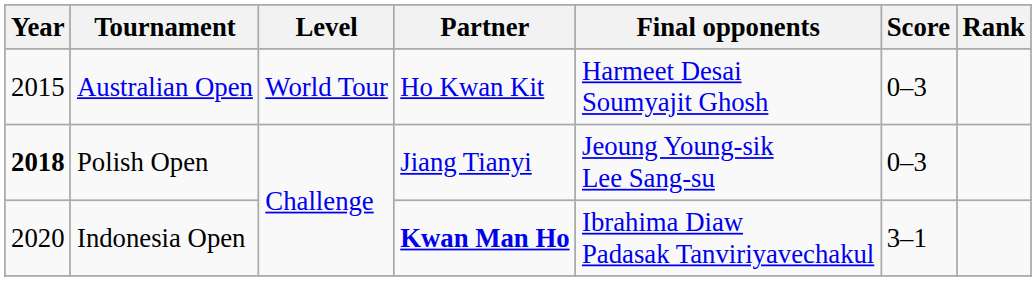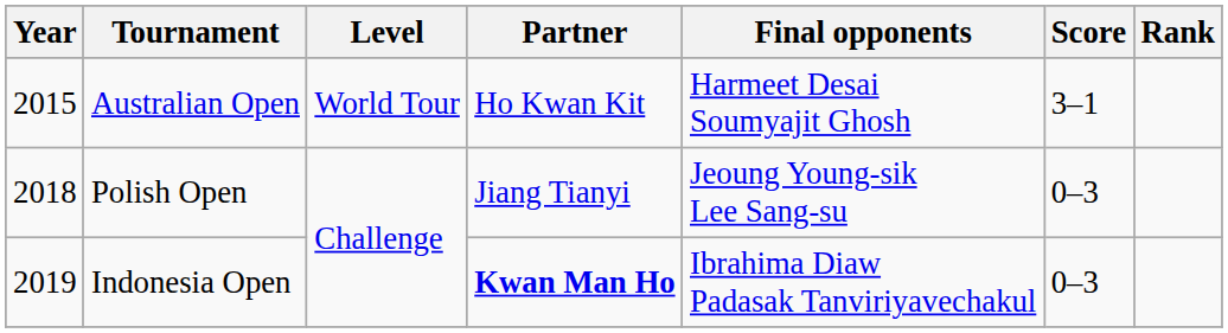 <table class="sortable wikitable" style="font-size: 95%;">
 <tr>
 <th>Year</th>
 <th>Tournament</th>
 <th>Level</th>
 <th>Partner</th>
 <th>Final opponents</th>
 <th>Score</th>
 <th>Rank</th>
 </tr>
 <tr>
 <td>2015</td>
 <td><a href='#'>Australian Open</a></td>
 <td><a href='#'>World Tour</a></td>
 <td><a href='#'>Ho Kwan Kit</a></td>
 <td><a href='#'>Harmeet Desai</a><br><a href='#'>Soumyajit Ghosh</a></td>
-<td>0–3</td>
+<td>3–1</td>
 <td></td>
 </tr>
 <tr>
-<td><strong>2018</strong></td>
+<td>2018</td>
 <td>Polish Open</td>
 <td rowspan=2><a href='#'>Challenge</a></td>
 <td><a href='#'>Jiang Tianyi</a></td>
 <td><a href='#'>Jeoung Young-sik</a><br><a href='#'>Lee Sang-su</a></td>
 <td>0–3</td>
 <td></td>
 </tr>
 <tr>
-<td>2020</td>
+<td>2019</td>
 <td>Indonesia Open</td>
 <td><strong><a href='#'>Kwan Man Ho</a></strong></td>
 <td><a href='#'>Ibrahima Diaw</a><br><a href='#'>Padasak Tanviriyavechakul</a></td>
-<td>3–1</td>
+<td>0–3</td>
 <td></td>
 </tr>
 </table>
